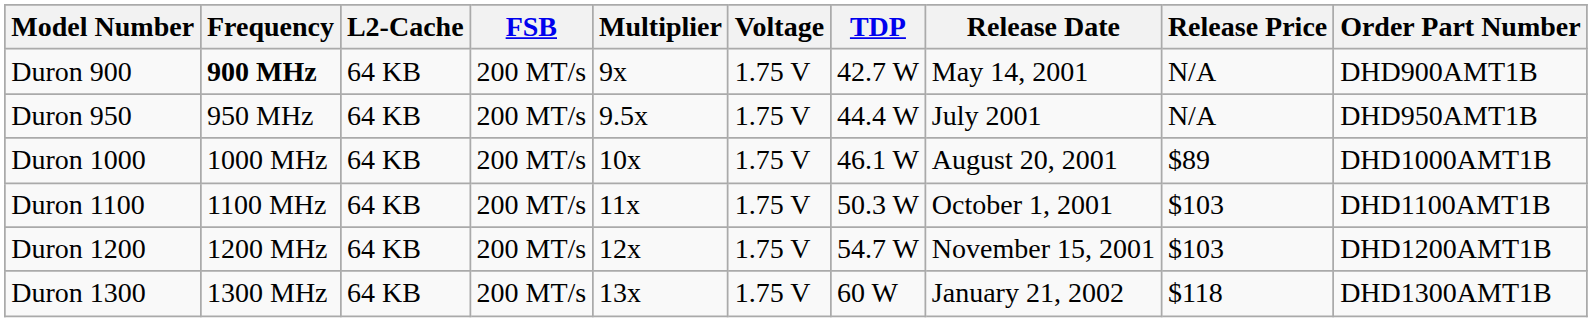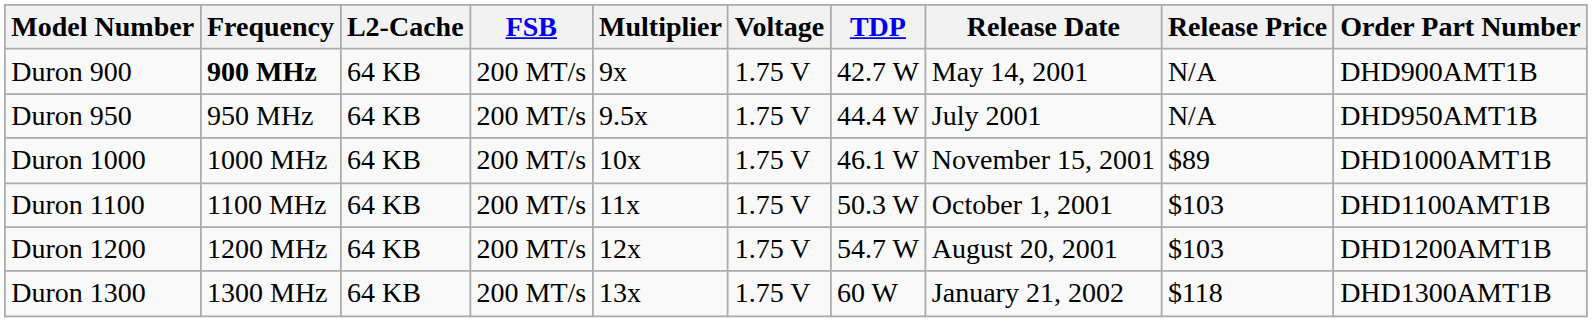 <table class="wikitable">
 <tr>
 <th>Model Number</th>
 <th>Frequency</th>
 <th>L2-Cache</th>
 <th><a href='#'>FSB</a></th>
 <th>Multiplier</th>
 <th>Voltage</th>
 <th><a href='#'>TDP</a></th>
 <th>Release Date</th>
 <th>Release Price</th>
 <th>Order Part Number</th>
 </tr>
 <tr>
 <td>Duron 900</td>
 <td><strong>900 MHz</strong></td>
 <td>64 KB</td>
 <td>200 MT/s</td>
 <td>9x</td>
 <td>1.75 V</td>
 <td>42.7 W</td>
 <td>May 14, 2001</td>
 <td>N/A</td>
 <td>DHD900AMT1B</td>
 </tr>
 <tr>
 <td>Duron 950</td>
 <td>950 MHz</td>
 <td>64 KB</td>
 <td>200 MT/s</td>
 <td>9.5x</td>
 <td>1.75 V</td>
 <td>44.4 W</td>
 <td>July 2001</td>
 <td>N/A</td>
 <td>DHD950AMT1B</td>
 </tr>
 <tr>
 <td>Duron 1000</td>
 <td>1000 MHz</td>
 <td>64 KB</td>
 <td>200 MT/s</td>
 <td>10x</td>
 <td>1.75 V</td>
 <td>46.1 W</td>
-<td>August 20, 2001</td>
+<td>November 15, 2001</td>
 <td>$89</td>
 <td>DHD1000AMT1B</td>
 </tr>
 <tr>
 <td>Duron 1100</td>
 <td>1100 MHz</td>
 <td>64 KB</td>
 <td>200 MT/s</td>
 <td>11x</td>
 <td>1.75 V</td>
 <td>50.3 W</td>
 <td>October 1, 2001</td>
 <td>$103</td>
 <td>DHD1100AMT1B</td>
 </tr>
 <tr>
 <td>Duron 1200</td>
 <td>1200 MHz</td>
 <td>64 KB</td>
 <td>200 MT/s</td>
 <td>12x</td>
 <td>1.75 V</td>
 <td>54.7 W</td>
-<td>November 15, 2001</td>
+<td>August 20, 2001</td>
 <td>$103</td>
 <td>DHD1200AMT1B</td>
 </tr>
 <tr>
 <td>Duron 1300</td>
 <td>1300 MHz</td>
 <td>64 KB</td>
 <td>200 MT/s</td>
 <td>13x</td>
 <td>1.75 V</td>
 <td>60 W</td>
 <td>January 21, 2002</td>
 <td>$118</td>
 <td>DHD1300AMT1B</td>
 </tr>
 </table>
